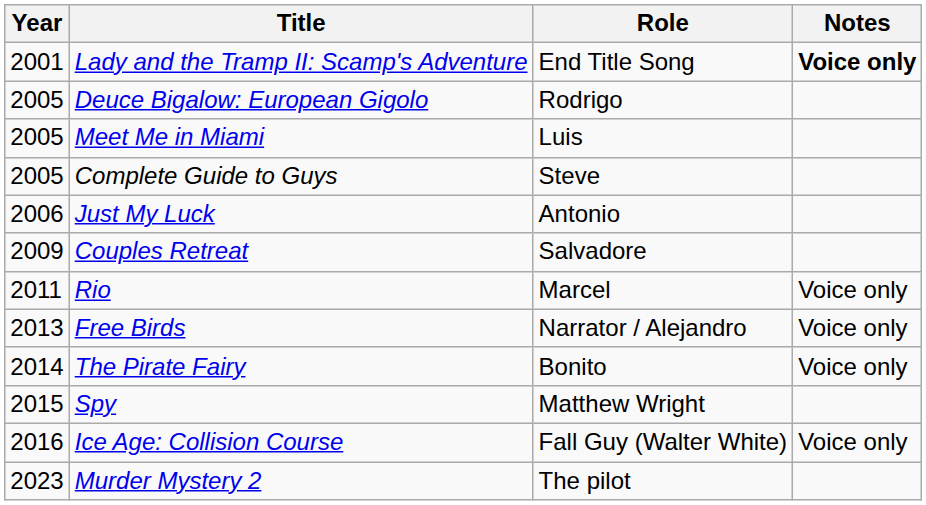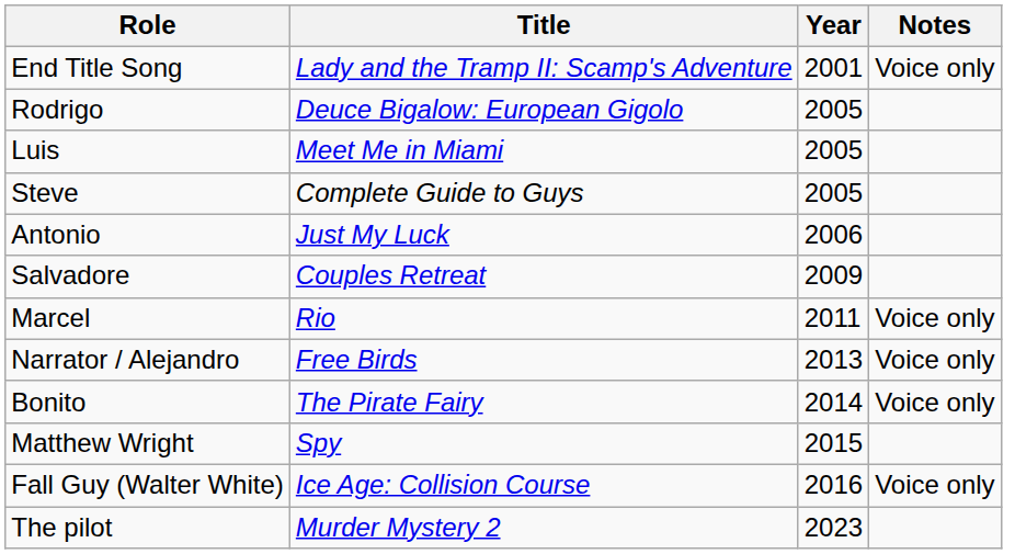 <table class="wikitable sortable">
 <tr>
+<th>Role</th>
+<th>Title</th>
 <th>Year</th>
-<th>Title</th>
-<th>Role</th>
 <th>Notes</th>
 </tr>
 <tr>
+<td>End Title Song</td>
+<td><em><a href='#'>Lady and the Tramp II: Scamp's Adventure</a></em></td>
 <td>2001</td>
-<td><em><a href='#'>Lady and the Tramp II: Scamp's Adventure</a></em></td>
-<td>End Title Song</td>
-<td><strong>Voice only</strong></td>
+<td>Voice only</td>
 </tr>
 <tr>
+<td>Rodrigo</td>
+<td><em><a href='#'>Deuce Bigalow: European Gigolo</a></em></td>
 <td>2005</td>
-<td><em><a href='#'>Deuce Bigalow: European Gigolo</a></em></td>
-<td>Rodrigo</td>
 <td></td>
 </tr>
 <tr>
+<td>Luis</td>
+<td><em><a href='#'>Meet Me in Miami</a></em></td>
 <td>2005</td>
-<td><em><a href='#'>Meet Me in Miami</a></em></td>
-<td>Luis</td>
 <td></td>
 </tr>
 <tr>
+<td>Steve</td>
+<td><em>Complete Guide to Guys</em></td>
 <td>2005</td>
-<td><em>Complete Guide to Guys</em></td>
-<td>Steve</td>
 <td></td>
 </tr>
 <tr>
+<td>Antonio</td>
+<td><em><a href='#'>Just My Luck</a></em></td>
 <td>2006</td>
-<td><em><a href='#'>Just My Luck</a></em></td>
-<td>Antonio</td>
 <td></td>
 </tr>
 <tr>
+<td>Salvadore</td>
+<td><em><a href='#'>Couples Retreat</a></em></td>
 <td>2009</td>
-<td><em><a href='#'>Couples Retreat</a></em></td>
-<td>Salvadore</td>
 <td></td>
 </tr>
 <tr>
+<td>Marcel</td>
+<td><em><a href='#'>Rio</a></em></td>
 <td>2011</td>
-<td><em><a href='#'>Rio</a></em></td>
-<td>Marcel</td>
 <td>Voice only</td>
 </tr>
 <tr>
+<td>Narrator / Alejandro</td>
+<td><em><a href='#'>Free Birds</a></em></td>
 <td>2013</td>
-<td><em><a href='#'>Free Birds</a></em></td>
-<td>Narrator / Alejandro</td>
 <td>Voice only</td>
 </tr>
 <tr>
+<td>Bonito</td>
+<td><em><a href='#'>The Pirate Fairy</a></em></td>
 <td>2014</td>
-<td><em><a href='#'>The Pirate Fairy</a></em></td>
-<td>Bonito</td>
 <td>Voice only</td>
 </tr>
 <tr>
+<td>Matthew Wright</td>
+<td><em><a href='#'>Spy</a></em></td>
 <td>2015</td>
-<td><em><a href='#'>Spy</a></em></td>
-<td>Matthew Wright</td>
 <td></td>
 </tr>
 <tr>
+<td>Fall Guy (Walter White)</td>
+<td><em><a href='#'>Ice Age: Collision Course</a></em></td>
 <td>2016</td>
-<td><em><a href='#'>Ice Age: Collision Course</a></em></td>
-<td>Fall Guy (Walter White)</td>
 <td>Voice only</td>
 </tr>
 <tr>
+<td>The pilot</td>
+<td><em><a href='#'>Murder Mystery 2</a></em></td>
 <td>2023</td>
-<td><em><a href='#'>Murder Mystery 2</a></em></td>
-<td>The pilot</td>
 <td></td>
 </tr>
 </table>
